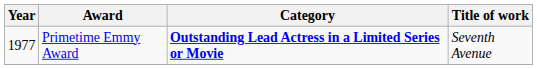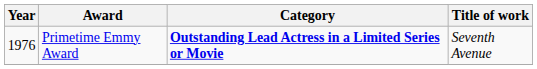 <table class="wikitable sortable">
 <tr>
 <th>Year</th>
 <th>Award</th>
 <th>Category</th>
 <th>Title of work</th>
 </tr>
 <tr>
-<td>1977</td>
+<td>1976</td>
 <td><a href='#'>Primetime Emmy Award</a></td>
 <td><strong><a href='#'>Outstanding Lead Actress in a Limited Series or Movie</a></strong></td>
 <td><em>Seventh Avenue</em></td>
 </tr>
 <tr>
 </tr>
 </table>
